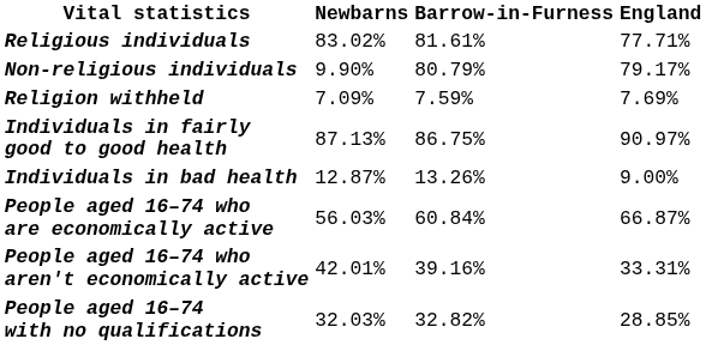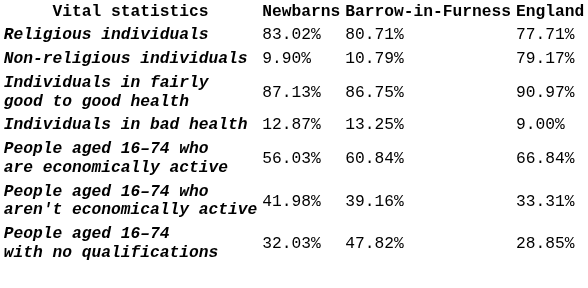 <table>
 <tr>
 <th><strong>Vital statistics</strong> </th>
 <th><strong>Newbarns</strong></th>
 <th><strong>Barrow-in-Furness</strong></th>
 <th><strong>England</strong></th>
 </tr>
 <tr>
 <td><strong><em>Religious individuals</em></strong></td>
 <td>83.02%</td>
-<td>81.61%</td>
+<td>80.71%</td>
 <td>77.71%</td>
 </tr>
 <tr>
 <td><strong><em>Non-religious individuals</em></strong></td>
 <td>9.90%</td>
-<td>80.79%</td>
+<td>10.79%</td>
 <td>79.17%</td>
-</tr>
-<tr>
-<td><strong><em>Religion withheld</em></strong></td>
-<td>7.09%</td>
-<td>7.59%</td>
-<td>7.69%</td>
 </tr>
 <tr>
 <td><strong><em>Individuals in fairly<br>good to good health</em></strong></td>
 <td>87.13%</td>
 <td>86.75%</td>
 <td>90.97%</td>
 </tr>
 <tr>
 <td><strong><em>Individuals in bad health</em></strong></td>
 <td>12.87%</td>
-<td>13.26%</td>
+<td>13.25%</td>
 <td>9.00%</td>
 </tr>
 <tr>
 <td><strong><em>People aged 16–74 who<br>are economically active</em></strong></td>
 <td>56.03%</td>
 <td>60.84%</td>
-<td>66.87%</td>
+<td>66.84%</td>
 </tr>
 <tr>
 <td><strong><em>People aged 16–74 who<br>aren't economically active</em></strong></td>
-<td>42.01%</td>
+<td>41.98%</td>
 <td>39.16%</td>
 <td>33.31%</td>
 </tr>
 <tr>
 <td><strong><em>People aged 16–74<br>with no qualifications</em></strong></td>
 <td>32.03%</td>
-<td>32.82%</td>
+<td>47.82%</td>
 <td>28.85%</td>
 </tr>
 </table>
